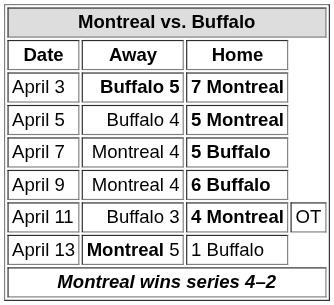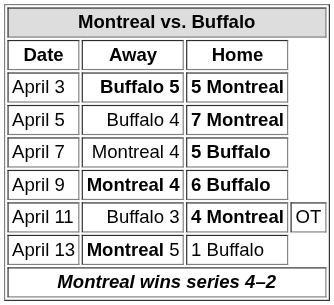 <table cellpadding="3" border="1">
 <tr>
 <th bgcolor="#DDDDDD" colspan="4">Montreal vs. Buffalo</th>
 </tr>
 <tr>
 <th>Date</th>
 <th>Away</th>
 <th>Home</th>
 </tr>
 <tr>
 <td>April 3</td>
 <td align="right"><strong>Buffalo 5</strong></td>
-<td><strong>7 Montreal</strong></td>
+<td><strong>5 Montreal</strong></td>
 </tr>
 <tr>
 <td>April 5</td>
 <td align="right">Buffalo 4</td>
-<td><strong>5 Montreal</strong></td>
+<td><strong>7 Montreal</strong></td>
 </tr>
 <tr>
 <td>April 7</td>
 <td align="right">Montreal 4</td>
 <td><strong>5 Buffalo</strong></td>
 </tr>
 <tr>
 <td>April 9</td>
-<td align="right">Montreal 4</td>
+<td align="right"><strong>Montreal 4</strong></td>
 <td><strong>6 Buffalo</strong></td>
 </tr>
 <tr>
 <td>April 11</td>
 <td align="right">Buffalo 3</td>
 <td><strong>4 Montreal</strong></td>
 <td>OT</td>
 </tr>
 <tr>
 <td>April 13</td>
 <td align="right"><strong>Montreal</strong> 5</td>
 <td>1 Buffalo</td>
 </tr>
 <tr>
 <td align="center" colspan="4"><strong><em>Montreal wins series 4–2</em></strong></td>
 </tr>
 </table>
